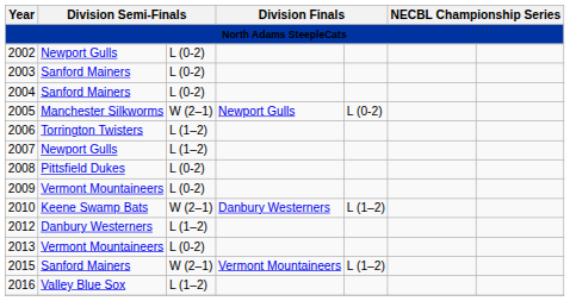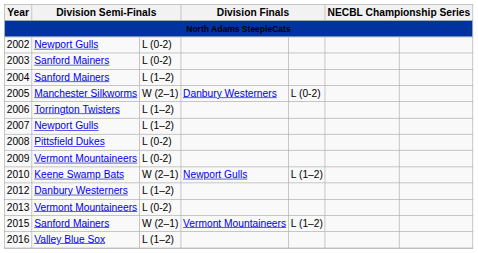 <table class="wikitable">
 <tr>
 <th>Year</th>
 <th colspan=2>Division Semi-Finals</th>
 <th colspan=2>Division Finals</th>
 <th colspan=2>NECBL Championship Series</th>
 </tr>
 <tr>
 <th style="background:#0033a0;" colspan="7"><span><small>North Adams SteepleCats</small></span></th>
 </tr>
 <tr>
 <td>2002</td>
 <td><a href='#'>Newport Gulls</a></td>
 <td>L (0-2)</td>
 <td></td>
 <td></td>
 <td></td>
 <td></td>
 </tr>
 <tr>
 <td>2003</td>
 <td><a href='#'>Sanford Mainers</a></td>
 <td>L (0-2)</td>
 <td></td>
 <td></td>
 <td></td>
 <td></td>
 </tr>
 <tr>
 <td>2004</td>
 <td><a href='#'>Sanford Mainers</a></td>
-<td>L (0-2)</td>
+<td>L (1–2)</td>
 <td></td>
 <td></td>
 <td></td>
 <td></td>
 </tr>
 <tr>
 <td>2005</td>
 <td><a href='#'>Manchester Silkworms</a></td>
 <td>W (2–1)</td>
-<td><a href='#'>Newport Gulls</a></td>
+<td><a href='#'>Danbury Westerners</a></td>
 <td>L (0-2)</td>
 <td></td>
 <td></td>
 </tr>
 <tr>
 <td>2006</td>
 <td><a href='#'>Torrington Twisters</a></td>
 <td>L (1–2)</td>
 <td></td>
 <td></td>
 <td></td>
 <td></td>
 </tr>
 <tr>
 <td>2007</td>
 <td><a href='#'>Newport Gulls</a></td>
 <td>L (1–2)</td>
 <td></td>
 <td></td>
 <td></td>
 <td></td>
 </tr>
 <tr>
 <td>2008</td>
 <td><a href='#'>Pittsfield Dukes</a></td>
 <td>L (0-2)</td>
 <td></td>
 <td></td>
 <td></td>
 <td></td>
 </tr>
 <tr>
 <td>2009</td>
 <td><a href='#'>Vermont Mountaineers</a></td>
 <td>L (0-2)</td>
 <td></td>
 <td></td>
 <td></td>
 <td></td>
 </tr>
 <tr>
 <td>2010</td>
 <td><a href='#'>Keene Swamp Bats</a></td>
 <td>W (2–1)</td>
-<td><a href='#'>Danbury Westerners</a></td>
+<td><a href='#'>Newport Gulls</a></td>
 <td>L (1–2)</td>
 <td></td>
 <td></td>
 </tr>
 <tr>
 <td>2012</td>
 <td><a href='#'>Danbury Westerners</a></td>
 <td>L (1–2)</td>
 <td></td>
 <td></td>
 <td></td>
 <td></td>
 </tr>
 <tr>
 <td>2013</td>
 <td><a href='#'>Vermont Mountaineers</a></td>
 <td>L (0-2)</td>
 <td></td>
 <td></td>
 <td></td>
 <td></td>
 </tr>
 <tr>
 <td>2015</td>
 <td><a href='#'>Sanford Mainers</a></td>
 <td>W (2–1)</td>
 <td><a href='#'>Vermont Mountaineers</a></td>
 <td>L (1–2)</td>
 <td></td>
 <td></td>
 </tr>
 <tr>
 <td>2016</td>
 <td><a href='#'>Valley Blue Sox</a></td>
 <td>L (1–2)</td>
 <td></td>
 <td></td>
 <td></td>
 <td></td>
 </tr>
 <tr>
 </tr>
 </table>
